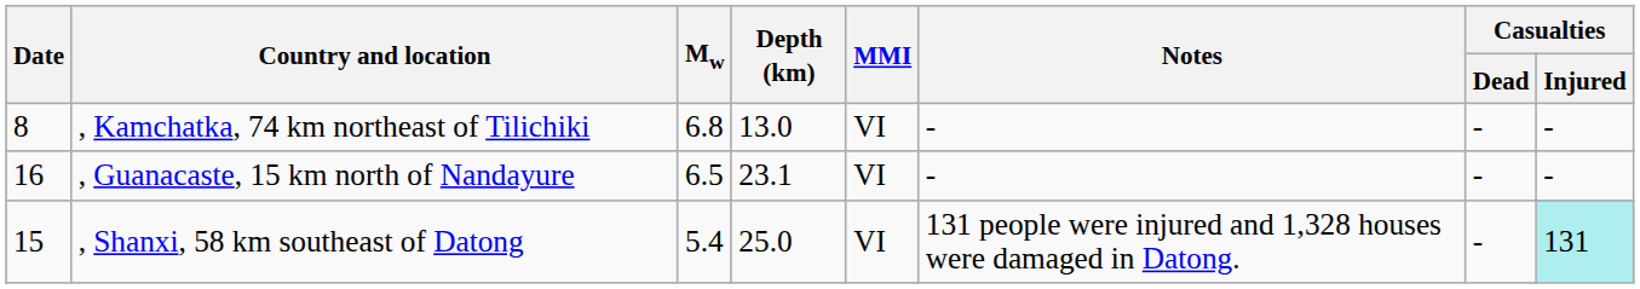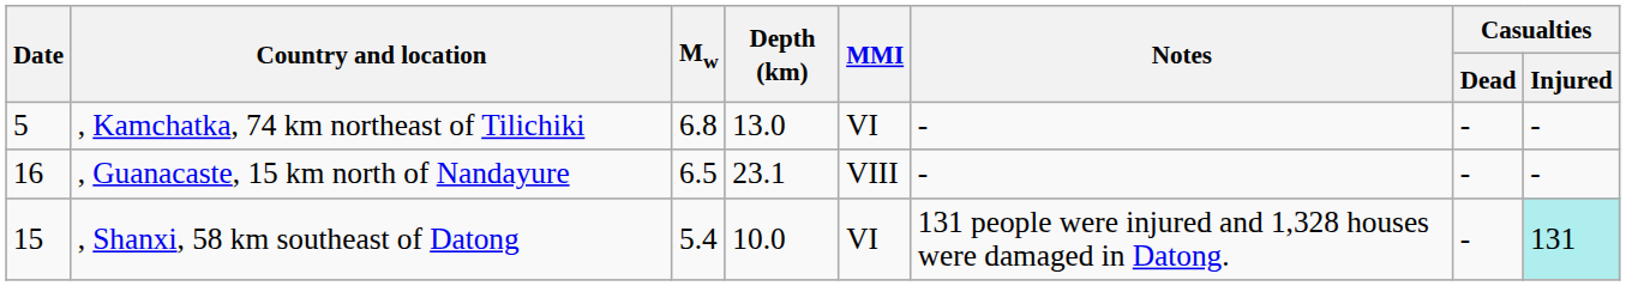 <table class="wikitable sortable" style="border:1px black; margin-left:1em;">
 <tr>
 <th rowspan="2"><small>Date</small></th>
 <th rowspan="2" style="width: 310px"><small>Country and location</small></th>
 <th rowspan="2"><small>M<sub>w</sub></small></th>
 <th rowspan="2"><small>Depth (km)</small></th>
 <th rowspan="2"><small><a href='#'>MMI</a></small></th>
 <th rowspan="2" class="unsortable"><small>Notes</small></th>
 <th colspan="2"><small>Casualties</small></th>
 </tr>
 <tr>
 <th><small>Dead</small></th>
 <th><small>Injured</small></th>
 </tr>
 <tr>
-<td>8</td>
+<td>5</td>
 <td>, <a href='#'>Kamchatka</a>, 74 km northeast of <a href='#'>Tilichiki</a></td>
 <td>6.8</td>
 <td>13.0</td>
 <td>VI</td>
 <td>-</td>
 <td>-</td>
 <td>-</td>
 </tr>
 <tr>
 <td>16</td>
 <td>, <a href='#'>Guanacaste</a>, 15 km north of <a href='#'>Nandayure</a></td>
 <td>6.5</td>
 <td>23.1</td>
-<td>VI</td>
+<td>VIII</td>
 <td>-</td>
 <td>-</td>
 <td>-</td>
 </tr>
 <tr>
 <td>15</td>
 <td>, <a href='#'>Shanxi</a>, 58 km southeast of <a href='#'>Datong</a></td>
 <td>5.4</td>
-<td>25.0</td>
+<td>10.0</td>
 <td>VI</td>
 <td>131 people were injured and 1,328 houses were damaged in <a href='#'>Datong</a>.</td>
 <td>-</td>
 <td style="background: paleturquoise;">131</td>
 </tr>
 <tr>
 </tr>
 </table>
